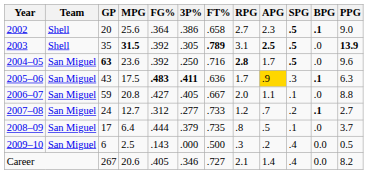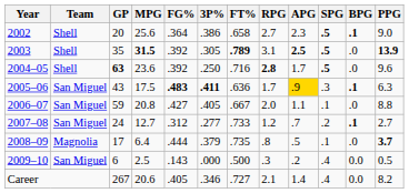 <table class="wikitable sortable">
 <tr>
 <th>Year</th>
 <th>Team</th>
 <th>GP</th>
 <th>MPG</th>
 <th>FG%</th>
 <th>3P%</th>
 <th>FT%</th>
 <th>RPG</th>
 <th>APG</th>
 <th>SPG</th>
 <th>BPG</th>
 <th>PPG</th>
 </tr>
 <tr>
 <td><a href='#'>2002</a></td>
 <td><a href='#'>Shell</a></td>
 <td>20</td>
 <td>25.6</td>
 <td>.364</td>
 <td>.386</td>
 <td>.658</td>
 <td>2.7</td>
 <td>2.3</td>
 <td><strong>.5</strong></td>
 <td><strong>.1</strong></td>
 <td>9.0</td>
 </tr>
 <tr>
 <td><a href='#'>2003</a></td>
 <td><a href='#'>Shell</a></td>
 <td>35</td>
 <td><strong>31.5</strong></td>
 <td>.392</td>
 <td>.305</td>
 <td><strong>.789</strong></td>
 <td>3.1</td>
 <td><strong>2.5</strong></td>
 <td><strong>.5</strong></td>
 <td>.0</td>
 <td><strong>13.9</strong></td>
 </tr>
 <tr>
 <td><a href='#'>2004–05</a></td>
-<td><a href='#'>San Miguel</a></td>
+<td><a href='#'>Shell</a></td>
 <td><strong>63</strong></td>
 <td>23.6</td>
 <td>.392</td>
 <td>.250</td>
 <td>.716</td>
 <td><strong>2.8</strong></td>
 <td>1.7</td>
 <td><strong>.5</strong></td>
 <td>.0</td>
 <td>9.6</td>
 </tr>
 <tr>
 <td><a href='#'>2005–06</a></td>
 <td><a href='#'>San Miguel</a></td>
 <td>43</td>
 <td>17.5</td>
 <td><strong>.483</strong></td>
 <td><strong>.411</strong></td>
 <td>.636</td>
 <td>1.7</td>
 <td style="background: gold;">.9</td>
 <td>.3</td>
 <td><strong>.1</strong></td>
 <td>6.3</td>
 </tr>
 <tr>
 <td><a href='#'>2006–07</a></td>
 <td><a href='#'>San Miguel</a></td>
 <td>59</td>
 <td>20.8</td>
 <td>.427</td>
 <td>.405</td>
 <td>.667</td>
 <td>2.0</td>
 <td>1.1</td>
 <td>.1</td>
 <td>.0</td>
 <td>8.8</td>
 </tr>
 <tr>
 <td><a href='#'>2007–08</a></td>
 <td><a href='#'>San Miguel</a></td>
 <td>24</td>
 <td>12.7</td>
 <td>.312</td>
 <td>.277</td>
 <td>.733</td>
 <td>1.2</td>
 <td>.7</td>
 <td>.2</td>
 <td><strong>.1</strong></td>
 <td>2.7</td>
 </tr>
 <tr>
 <td><a href='#'>2008–09</a></td>
-<td><a href='#'>San Miguel</a></td>
+<td><a href='#'>Magnolia</a></td>
 <td>17</td>
 <td>6.4</td>
 <td>.444</td>
 <td>.379</td>
 <td>.735</td>
 <td>.8</td>
 <td>.5</td>
 <td>.1</td>
 <td>.0</td>
-<td>3.7</td>
+<td><strong>3.7</strong></td>
 </tr>
 <tr>
 <td><a href='#'>2009–10</a></td>
 <td><a href='#'>San Miguel</a></td>
 <td>6</td>
 <td>2.5</td>
 <td>.143</td>
 <td>.000</td>
 <td>.500</td>
 <td>.3</td>
 <td>.2</td>
 <td>.4</td>
 <td>0.0</td>
 <td>0.5</td>
 </tr>
 <tr>
 <td colspan="2">Career</td>
 <td>267</td>
 <td>20.6</td>
 <td>.405</td>
 <td>.346</td>
 <td>.727</td>
 <td>2.1</td>
 <td>1.4</td>
 <td>.4</td>
 <td>0.0</td>
 <td>8.2</td>
 </tr>
 </table>
